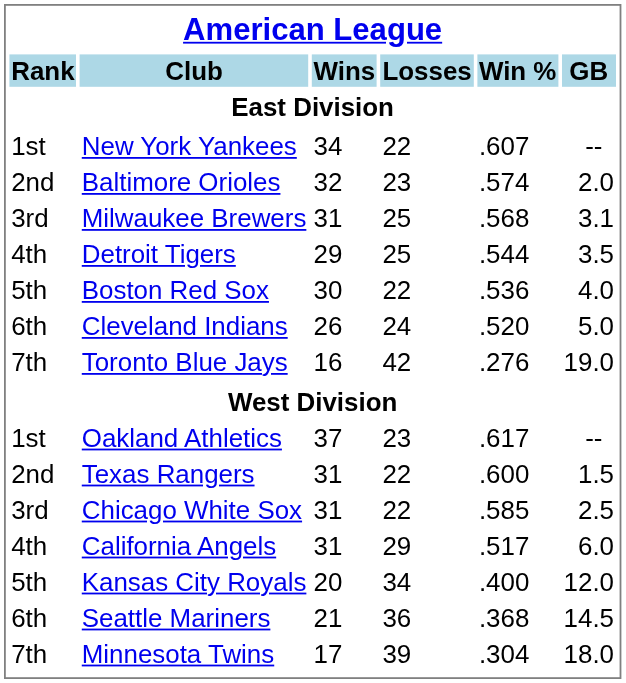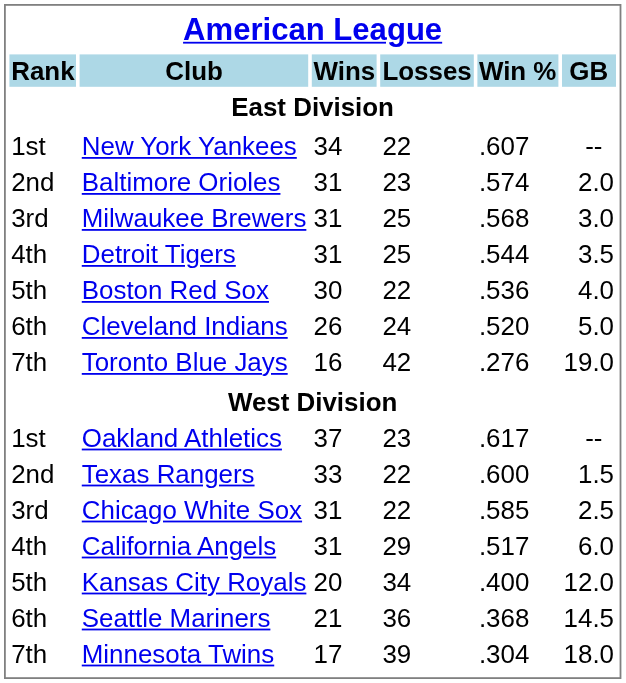 <table cellpadding="1" style="width:auto;font-size: 90%; border: 1px solid gray;">
 <tr align="center" style="font-size: larger;">
 <th colspan=6><a href='#'>American League</a></th>
 </tr>
 <tr style="background:lightblue;">
 <th>Rank</th>
 <th>Club</th>
 <th>Wins</th>
 <th>Losses</th>
 <th>Win %</th>
 <th>GB</th>
 </tr>
 <tr align="center" style="vertical-align: middle;" style="background:lightblue;">
 <th colspan=6>East Division</th>
 </tr>
 <tr>
 </tr>
 <tr>
 <td>1st</td>
 <td><a href='#'>New York Yankees</a></td>
 <td>34</td>
 <td>22</td>
 <td>.607</td>
 <td>   --</td>
 </tr>
 <tr>
 <td>2nd</td>
 <td><a href='#'>Baltimore Orioles</a></td>
-<td>32</td>
+<td>31</td>
 <td>23</td>
 <td>.574</td>
 <td>  2.0</td>
 </tr>
 <tr>
 <td>3rd</td>
 <td><a href='#'>Milwaukee Brewers</a></td>
 <td>31</td>
 <td>25</td>
 <td>.568</td>
-<td>  3.1</td>
+<td>  3.0</td>
 </tr>
 <tr>
 <td>4th</td>
 <td><a href='#'>Detroit Tigers</a></td>
-<td>29</td>
+<td>31</td>
 <td>25</td>
 <td>.544</td>
 <td>  3.5</td>
 </tr>
 <tr>
 <td>5th</td>
 <td><a href='#'>Boston Red Sox</a></td>
 <td>30</td>
 <td>22</td>
 <td>.536</td>
 <td>  4.0</td>
 </tr>
 <tr>
 <td>6th</td>
 <td><a href='#'>Cleveland Indians</a></td>
 <td>26</td>
 <td>24</td>
 <td>.520</td>
 <td>  5.0</td>
 </tr>
 <tr>
 <td>7th</td>
 <td><a href='#'>Toronto Blue Jays</a></td>
 <td>16</td>
 <td>42</td>
 <td>.276</td>
 <td>19.0</td>
 </tr>
 <tr>
 </tr>
 <tr align="center" style="vertical-align: middle;" style="background:lightblue;">
 <th colspan=6>West Division</th>
 </tr>
 <tr>
 <td>1st</td>
 <td><a href='#'>Oakland Athletics</a></td>
 <td>37</td>
 <td>23</td>
 <td>.617</td>
 <td>   --</td>
 </tr>
 <tr>
 <td>2nd</td>
 <td><a href='#'>Texas Rangers</a></td>
-<td>31</td>
+<td>33</td>
 <td>22</td>
 <td>.600</td>
 <td>  1.5</td>
 </tr>
 <tr>
 <td>3rd</td>
 <td><a href='#'>Chicago White Sox</a></td>
 <td>31</td>
 <td>22</td>
 <td>.585</td>
 <td>  2.5</td>
 </tr>
 <tr>
 <td>4th</td>
 <td><a href='#'>California Angels</a></td>
 <td>31</td>
 <td>29</td>
 <td>.517</td>
 <td>  6.0</td>
 </tr>
 <tr>
 <td>5th</td>
 <td><a href='#'>Kansas City Royals</a></td>
 <td>20</td>
 <td>34</td>
 <td>.400</td>
 <td>12.0</td>
 </tr>
 <tr>
 <td>6th</td>
 <td><a href='#'>Seattle Mariners</a></td>
 <td>21</td>
 <td>36</td>
 <td>.368</td>
 <td>14.5</td>
 </tr>
 <tr>
 <td>7th</td>
 <td><a href='#'>Minnesota Twins</a></td>
 <td>17</td>
 <td>39</td>
 <td>.304</td>
 <td>18.0</td>
 </tr>
 <tr>
 </tr>
 </table>
